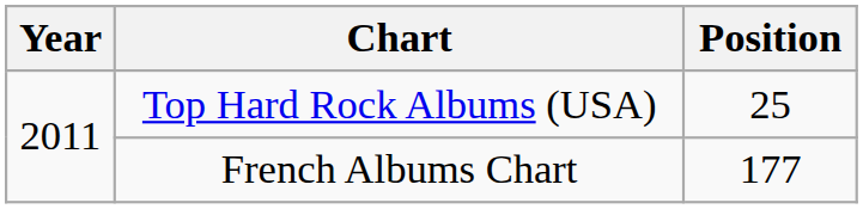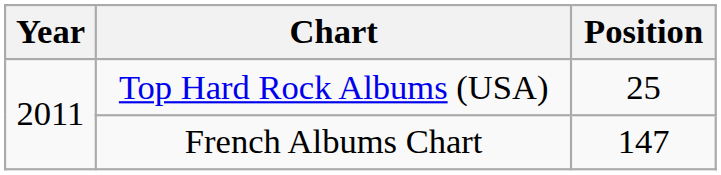 <table class="wikitable" width="330px">
 <tr>
 <th align="center">Year</th>
 <th align="center">Chart</th>
 <th align="center">Position</th>
 </tr>
 <tr>
 <td align="center"; rowspan="2">2011</td>
 <td align="center"><a href='#'>Top Hard Rock Albums</a> (USA)</td>
 <td align="center">25</td>
 </tr>
 <tr>
 <td align="center">French Albums Chart</td>
-<td align="center">177</td>
+<td align="center">147</td>
 </tr>
 </table>
